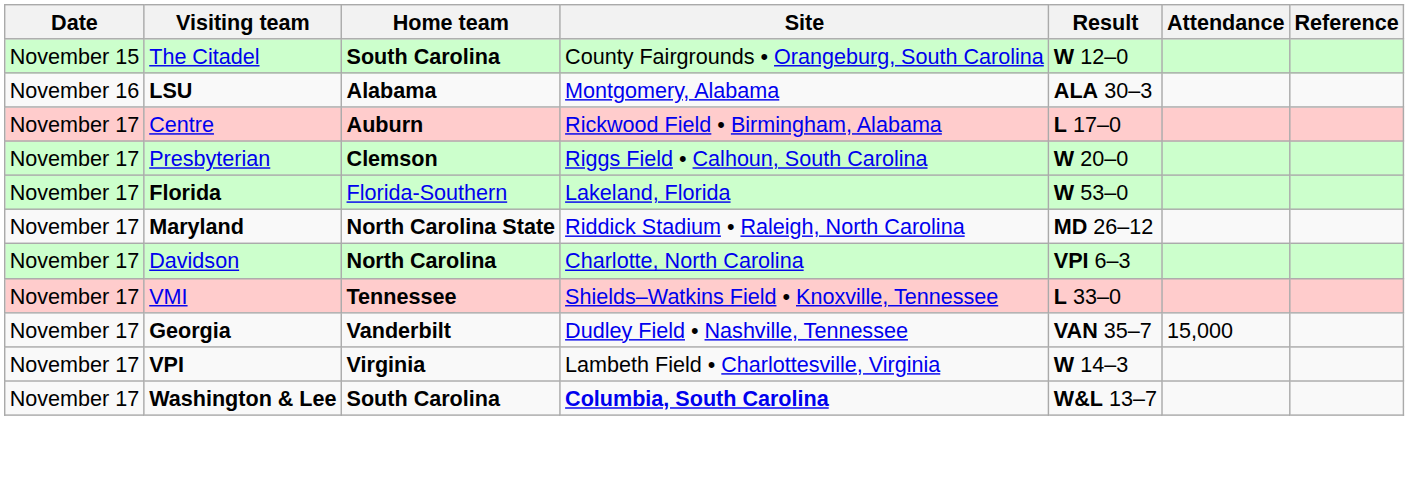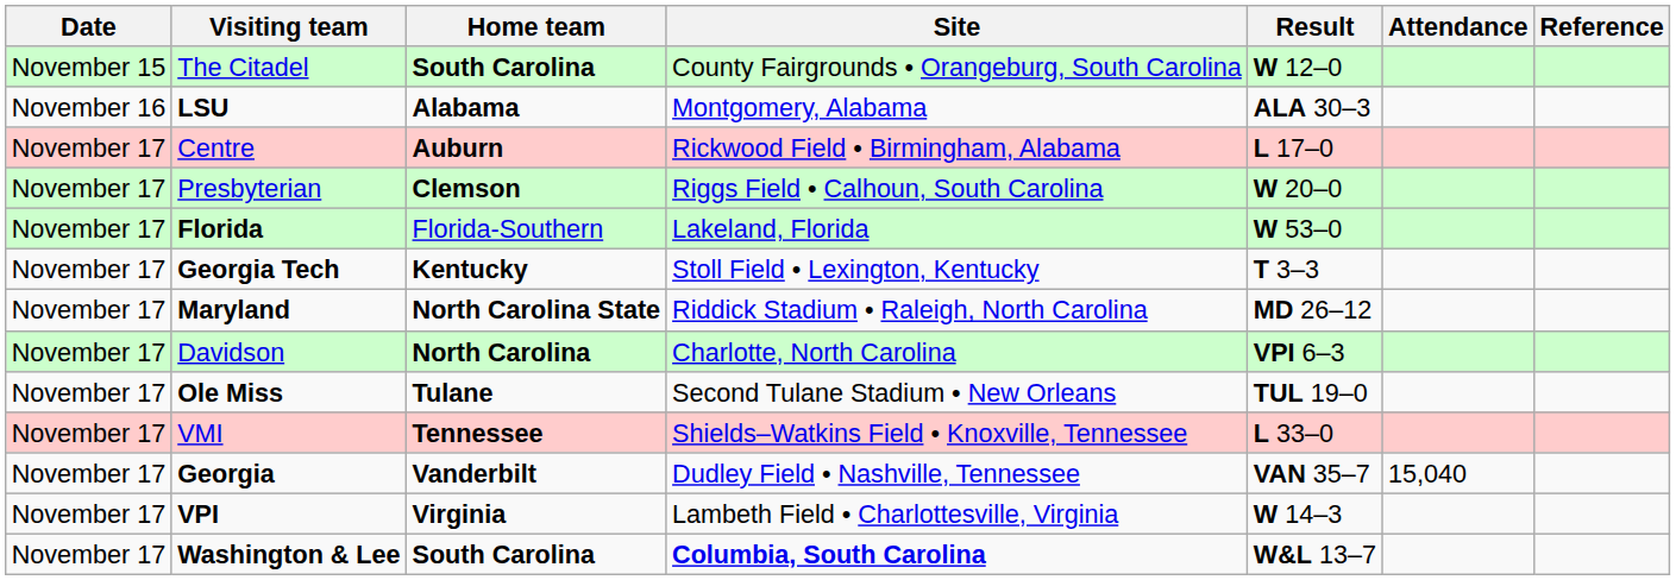 <table class="wikitable" style="font-size:95%;">
 <tr>
 <th>Date</th>
 <th>Visiting team</th>
 <th>Home team</th>
 <th>Site</th>
 <th>Result</th>
 <th>Attendance</th>
 <th class="unsortable">Reference</th>
 </tr>
 <tr bgcolor=ccffcc>
 <td>November 15</td>
 <td><a href='#'>The Citadel</a></td>
 <td><strong>South Carolina</strong></td>
 <td>County Fairgrounds • <a href='#'>Orangeburg, South Carolina</a></td>
 <td><strong>W</strong> 12–0</td>
 <td></td>
 <td></td>
 </tr>
 <tr bgcolor=>
 <td>November 16</td>
 <td><strong>LSU</strong></td>
 <td><strong>Alabama</strong></td>
 <td><a href='#'>Montgomery, Alabama</a></td>
 <td><strong>ALA</strong> 30–3</td>
 <td></td>
 <td></td>
 </tr>
 <tr bgcolor=ffcccc>
 <td>November 17</td>
 <td><a href='#'>Centre</a></td>
 <td><strong>Auburn</strong></td>
 <td><a href='#'>Rickwood Field</a> • <a href='#'>Birmingham, Alabama</a></td>
 <td><strong>L</strong> 17–0</td>
 <td></td>
 <td></td>
 </tr>
 <tr bgcolor=ccffcc>
 <td>November 17</td>
 <td><a href='#'>Presbyterian</a></td>
 <td><strong>Clemson</strong></td>
 <td><a href='#'>Riggs Field</a> • <a href='#'>Calhoun, South Carolina</a></td>
 <td><strong>W</strong> 20–0</td>
 <td></td>
 <td></td>
 </tr>
 <tr bgcolor=ccffcc>
 <td>November 17</td>
 <td><strong>Florida</strong></td>
 <td><a href='#'>Florida-Southern</a></td>
 <td><a href='#'>Lakeland, Florida</a></td>
 <td><strong>W</strong> 53–0</td>
 <td></td>
 <td></td>
 </tr>
 <tr bgcolor=>
 <td>November 17</td>
+<td><strong>Georgia Tech</strong></td>
+<td><strong>Kentucky</strong></td>
+<td><a href='#'>Stoll Field</a> • <a href='#'>Lexington, Kentucky</a></td>
+<td><strong>T</strong> 3–3</td>
+<td></td>
+<td></td>
+</tr>
+<tr bgcolor=>
+<td>November 17</td>
 <td><strong>Maryland</strong></td>
 <td><strong>North Carolina State</strong></td>
 <td><a href='#'>Riddick Stadium</a> • <a href='#'>Raleigh, North Carolina</a></td>
 <td><strong>MD</strong> 26–12</td>
 <td></td>
 <td></td>
 </tr>
 <tr bgcolor=ccffcc>
 <td>November 17</td>
 <td><a href='#'>Davidson</a></td>
 <td><strong>North Carolina</strong></td>
 <td><a href='#'>Charlotte, North Carolina</a></td>
 <td><strong>VPI</strong> 6–3</td>
+<td></td>
+<td></td>
+</tr>
+<tr bgcolor=>
+<td>November 17</td>
+<td><strong>Ole Miss</strong></td>
+<td><strong>Tulane</strong></td>
+<td>Second Tulane Stadium • <a href='#'>New Orleans</a></td>
+<td><strong>TUL</strong> 19–0</td>
 <td></td>
 <td></td>
 </tr>
 <tr bgcolor=ffcccc>
 <td>November 17</td>
 <td><a href='#'>VMI</a></td>
 <td><strong>Tennessee</strong></td>
 <td><a href='#'>Shields–Watkins Field</a> • <a href='#'>Knoxville, Tennessee</a></td>
 <td><strong>L</strong> 33–0</td>
 <td></td>
 <td></td>
 </tr>
 <tr bgcolor=>
 <td>November 17</td>
 <td><strong>Georgia</strong></td>
 <td><strong>Vanderbilt</strong></td>
 <td><a href='#'>Dudley Field</a> • <a href='#'>Nashville, Tennessee</a></td>
 <td><strong>VAN</strong> 35–7</td>
-<td>15,000</td>
+<td>15,040</td>
 <td></td>
 </tr>
 <tr bgcolor=>
 <td>November 17</td>
 <td><strong>VPI</strong></td>
 <td><strong>Virginia</strong></td>
 <td>Lambeth Field • <a href='#'>Charlottesville, Virginia</a></td>
 <td><strong>W</strong> 14–3</td>
 <td></td>
 <td></td>
 </tr>
 <tr bgcolor=>
 <td>November 17</td>
 <td><strong>Washington & Lee</strong></td>
 <td><strong>South Carolina</strong></td>
 <td><strong><a href='#'>Columbia, South Carolina</a></strong></td>
 <td><strong>W&L</strong> 13–7</td>
 <td></td>
 <td></td>
 </tr>
 </table>
